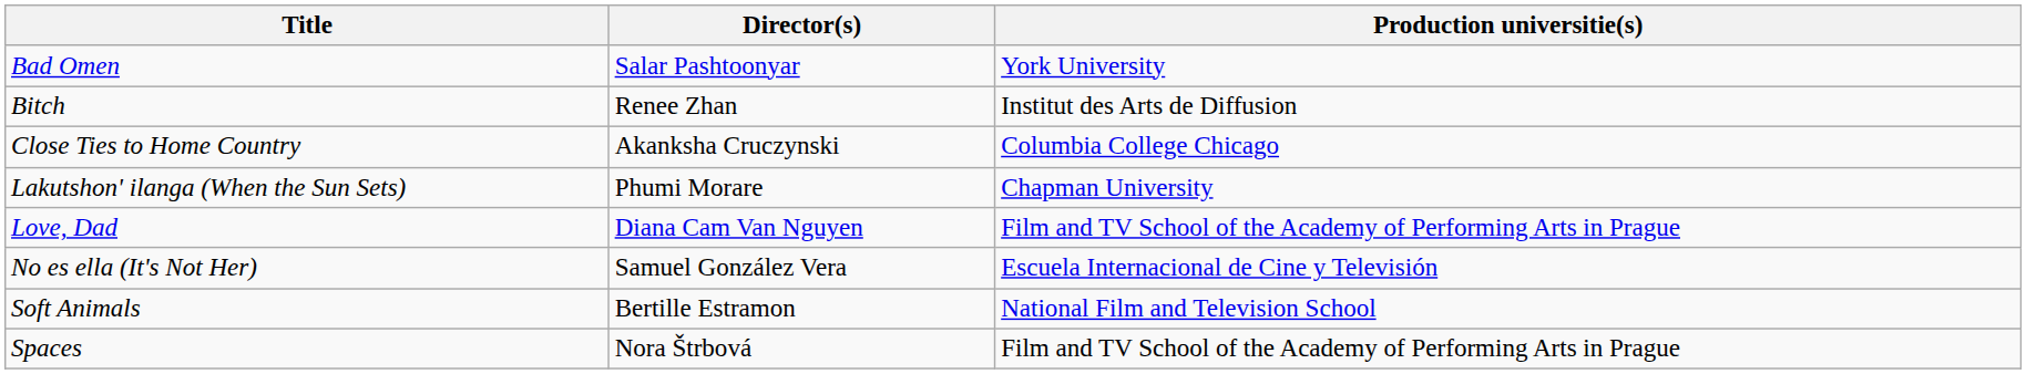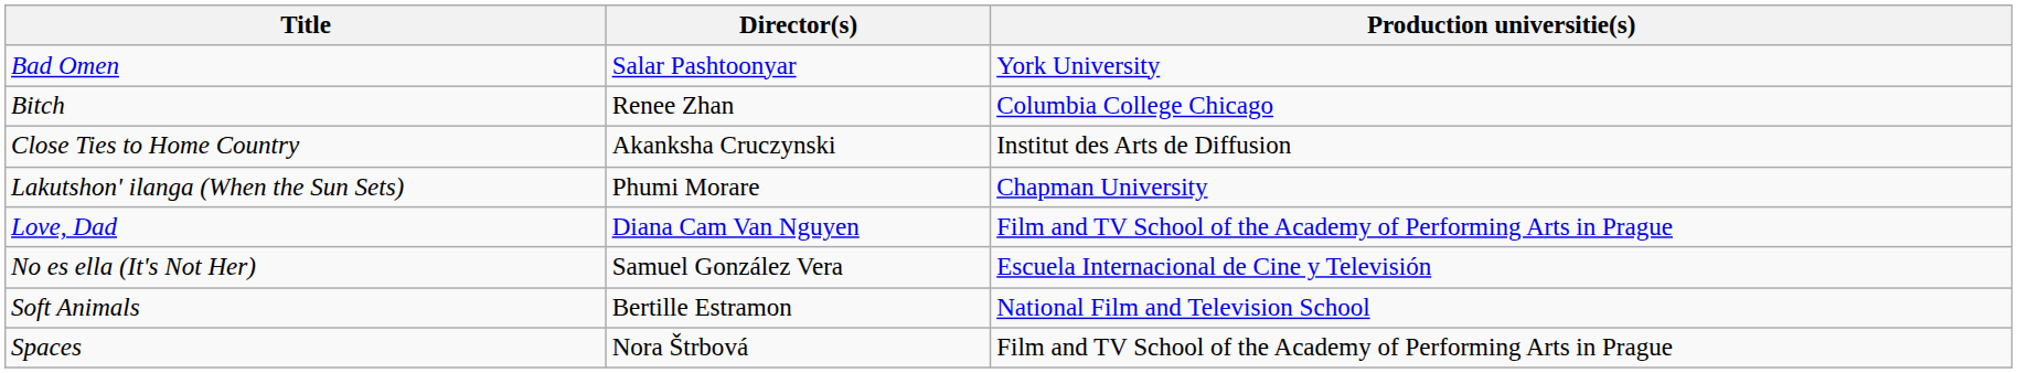 <table class="sortable wikitable" style="width:100%; margin-bottom:4px" cellpadding="5">
 <tr>
 <th scope="col">Title</th>
 <th scope="col">Director(s)</th>
 <th scope="col">Production universitie(s)</th>
 </tr>
 <tr>
 <td><em><a href='#'>Bad Omen</a></em></td>
 <td><a href='#'>Salar Pashtoonyar</a></td>
 <td><a href='#'>York University</a></td>
 </tr>
 <tr>
 <td><em>Bitch</em></td>
 <td>Renee Zhan</td>
-<td>Institut des Arts de Diffusion</td>
+<td><a href='#'>Columbia College Chicago</a></td>
 </tr>
 <tr>
 <td><em>Close Ties to Home Country</em></td>
 <td>Akanksha Cruczynski</td>
-<td><a href='#'>Columbia College Chicago</a></td>
+<td>Institut des Arts de Diffusion</td>
 </tr>
 <tr>
 <td><em>Lakutshon' ilanga (When the Sun Sets)</em></td>
 <td>Phumi Morare</td>
 <td><a href='#'>Chapman University</a></td>
 </tr>
 <tr>
 <td><em><a href='#'>Love, Dad</a></em></td>
 <td><a href='#'>Diana Cam Van Nguyen</a></td>
 <td><a href='#'>Film and TV School of the Academy of Performing Arts in Prague</a></td>
 </tr>
 <tr>
 <td><em>No es ella (It's Not Her)</em></td>
 <td>Samuel González Vera</td>
 <td><a href='#'>Escuela Internacional de Cine y Televisión</a></td>
 </tr>
 <tr>
 <td><em>Soft Animals</em></td>
 <td>Bertille Estramon</td>
 <td><a href='#'>National Film and Television School</a></td>
 </tr>
 <tr>
 <td><em>Spaces</em></td>
 <td>Nora Štrbová</td>
 <td>Film and TV School of the Academy of Performing Arts in Prague</td>
 </tr>
 </table>
